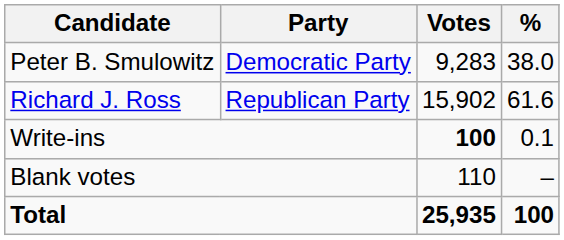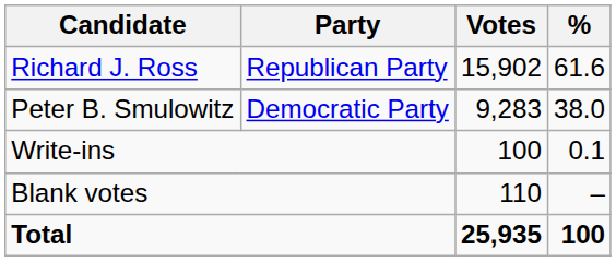 <table class=wikitable style=text-align:right>
 <tr>
 <th>Candidate</th>
 <th>Party</th>
 <th>Votes</th>
 <th>%</th>
 </tr>
 <tr>
+<td align=left><a href='#'>Richard J. Ross</a></td>
+<td align=left><a href='#'>Republican Party</a></td>
+<td>15,902</td>
+<td>61.6</td>
+</tr>
+<tr>
 <td align=left>Peter B. Smulowitz</td>
 <td align=left><a href='#'>Democratic Party</a></td>
 <td>9,283</td>
 <td>38.0</td>
 </tr>
 <tr>
-<td align=left><a href='#'>Richard J. Ross</a></td>
-<td align=left><a href='#'>Republican Party</a></td>
-<td>15,902</td>
-<td>61.6</td>
-</tr>
-<tr>
 <td align=left colspan=2>Write-ins</td>
-<td><strong>100</strong></td>
+<td>100</td>
 <td>0.1</td>
 </tr>
 <tr>
 <td align=left colspan=2>Blank votes</td>
 <td>110</td>
 <td>–</td>
 </tr>
 <tr>
 <td align=left colspan=2><strong>Total</strong></td>
 <td><strong>25,935</strong></td>
 <td><strong>100</strong></td>
 </tr>
 </table>
